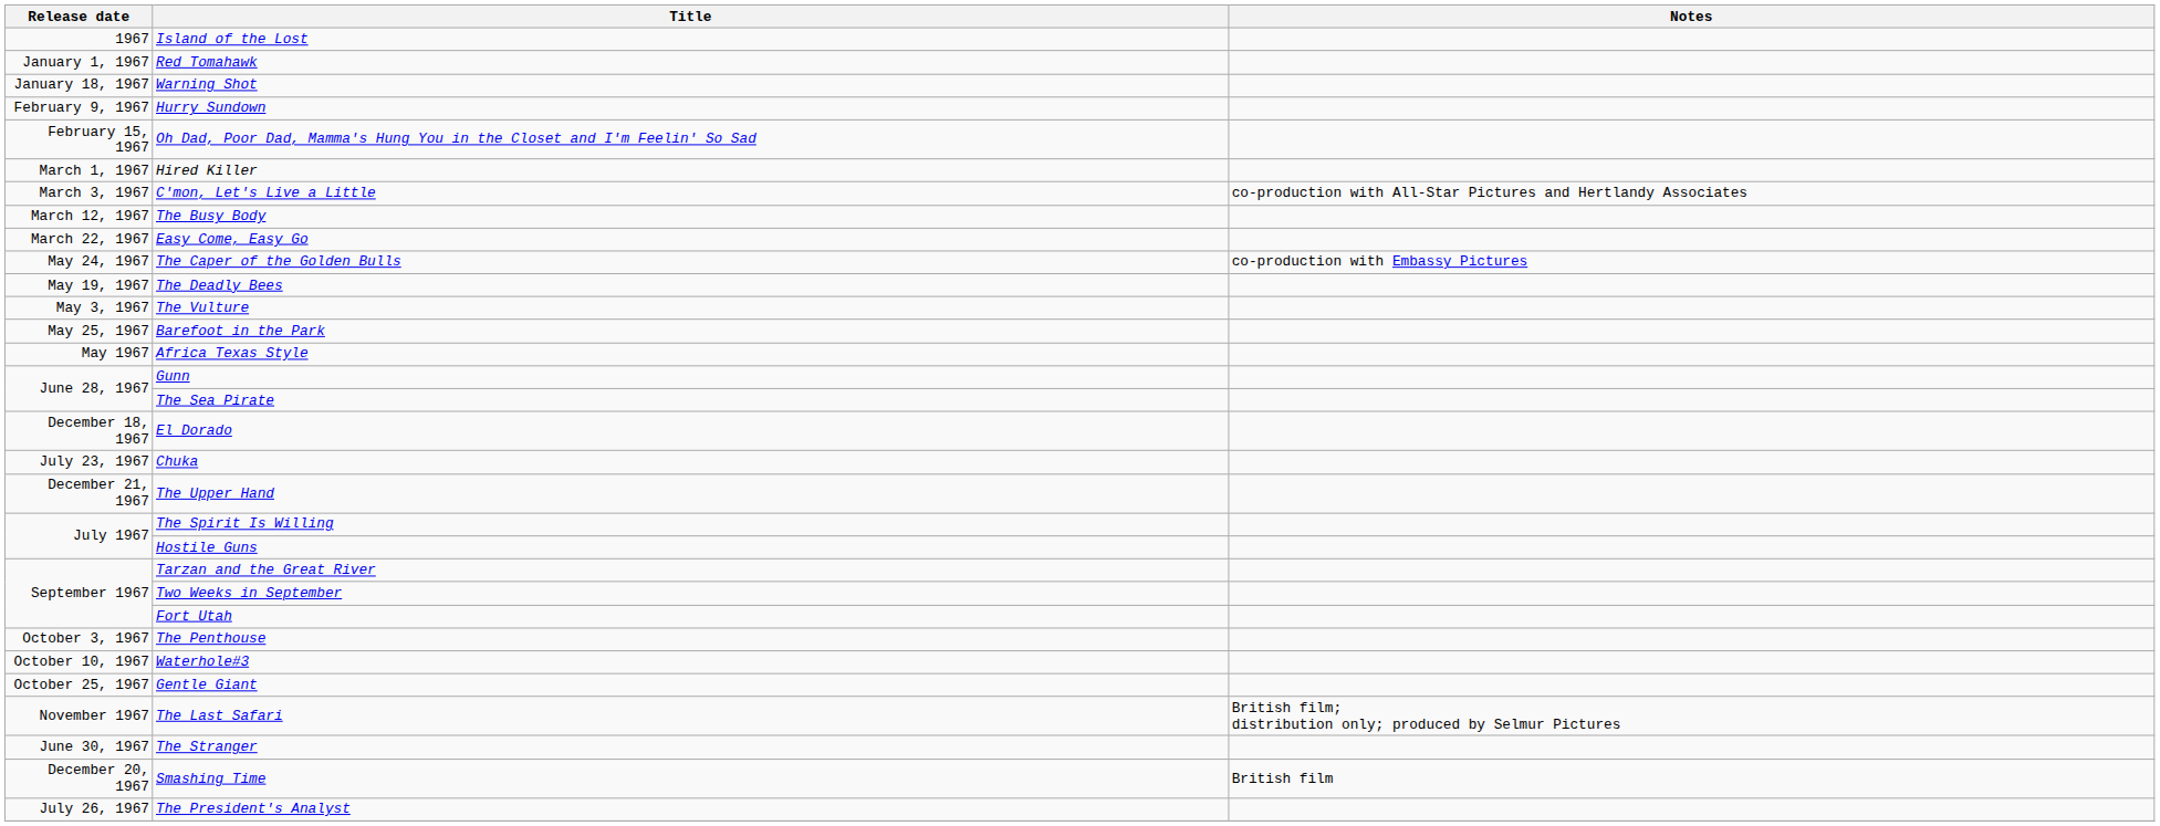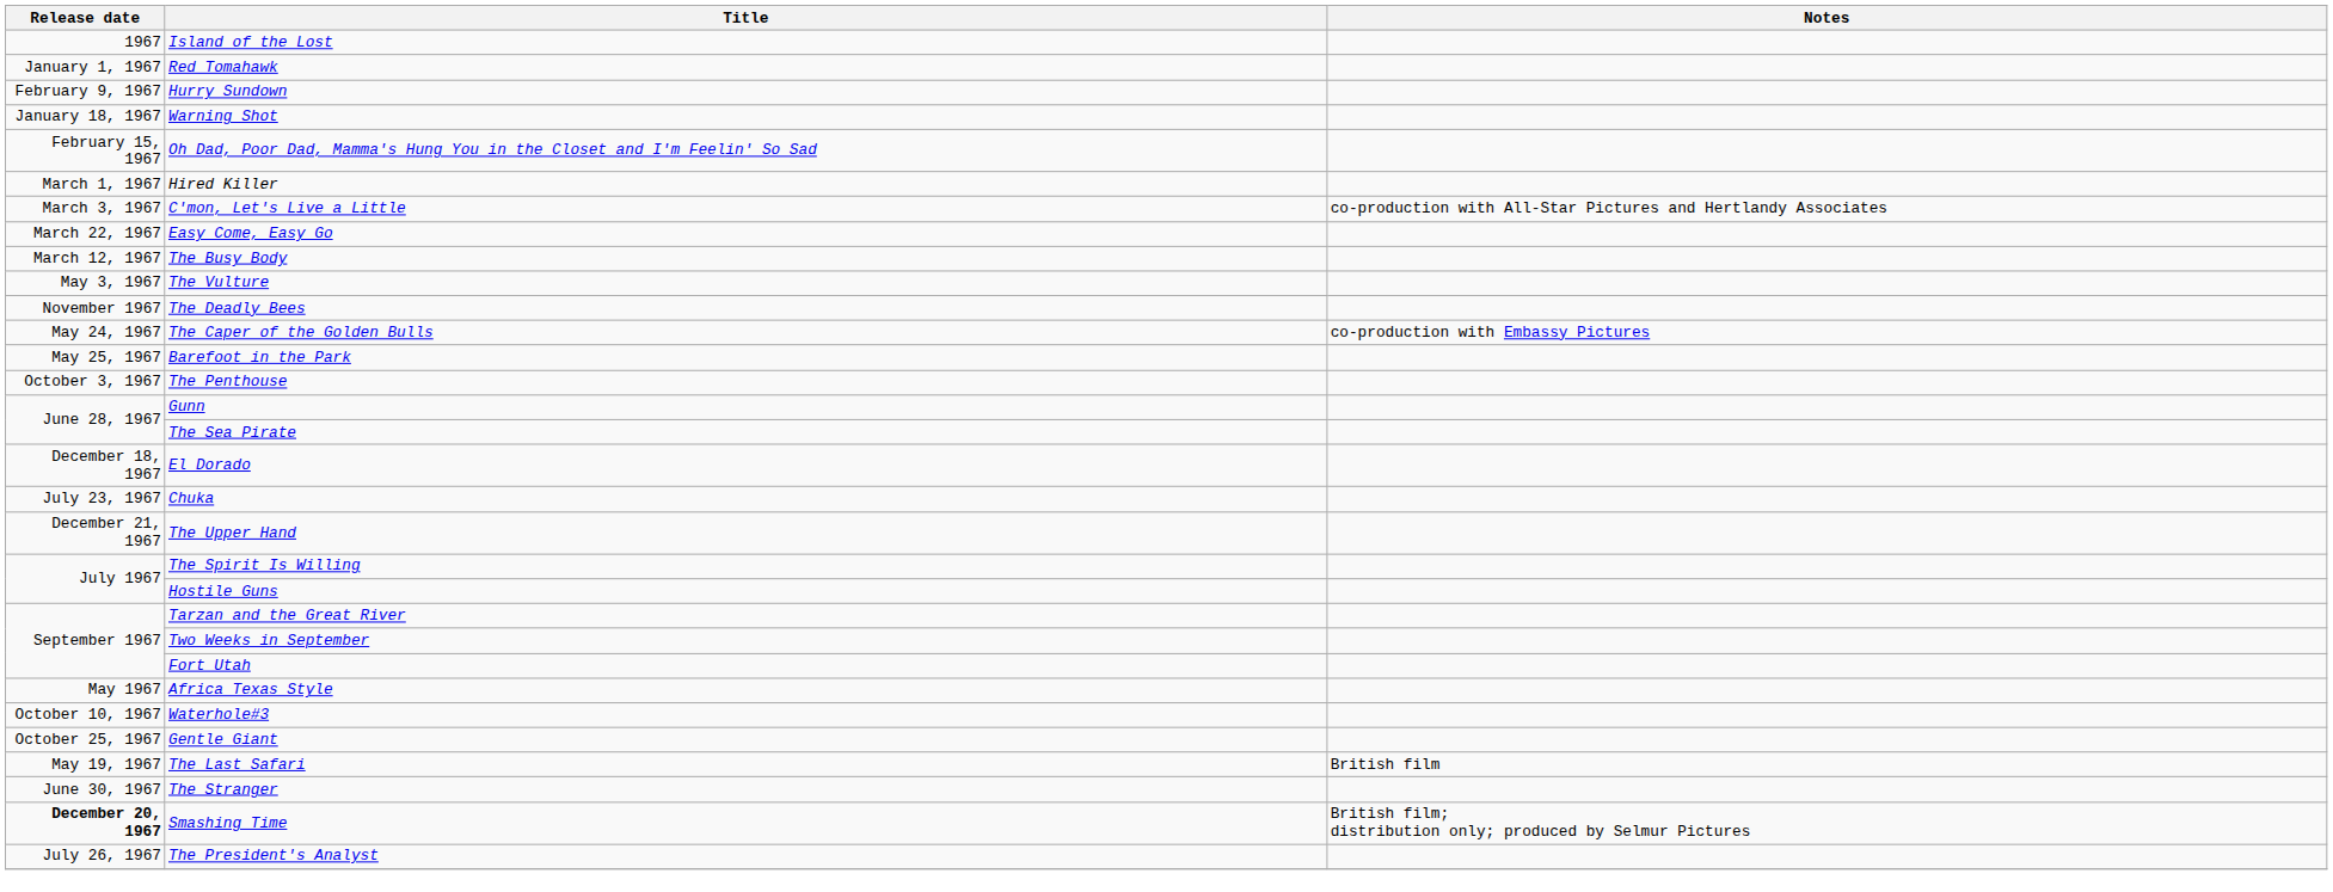 <table class="wikitable sortable" style="width:100%;">
 <tr>
 <th scope="col" style="width:130px;">Release date</th>
 <th>Title</th>
 <th>Notes</th>
 </tr>
 <tr>
 <td style="text-align:right;">1967</td>
 <td><em><a href='#'>Island of the Lost</a></em></td>
 <td></td>
 </tr>
 <tr>
 <td style="text-align:right;">January 1, 1967</td>
 <td><em><a href='#'>Red Tomahawk</a></em></td>
 <td></td>
 </tr>
 <tr>
-<td style="text-align:right;">January 18, 1967</td>
-<td><em><a href='#'>Warning Shot</a></em></td>
+<td style="text-align:right;">February 9, 1967</td>
+<td><em><a href='#'>Hurry Sundown</a></em></td>
 <td></td>
 </tr>
 <tr>
-<td style="text-align:right;">February 9, 1967</td>
-<td><em><a href='#'>Hurry Sundown</a></em></td>
+<td style="text-align:right;">January 18, 1967</td>
+<td><em><a href='#'>Warning Shot</a></em></td>
 <td></td>
 </tr>
 <tr>
 <td style="text-align:right;">February 15, 1967</td>
 <td><em><a href='#'>Oh Dad, Poor Dad, Mamma's Hung You in the Closet and I'm Feelin' So Sad</a></em></td>
 <td></td>
 </tr>
 <tr>
 <td style="text-align:right;">March 1, 1967</td>
 <td><em>Hired Killer</em></td>
 <td></td>
 </tr>
 <tr>
 <td style="text-align:right;">March 3, 1967</td>
 <td><em><a href='#'>C'mon, Let's Live a Little</a></em></td>
 <td>co-production with All-Star Pictures and Hertlandy Associates</td>
 </tr>
 <tr>
+<td style="text-align:right;">March 22, 1967</td>
+<td><em><a href='#'>Easy Come, Easy Go</a></em></td>
+<td></td>
+</tr>
+<tr>
 <td style="text-align:right;">March 12, 1967</td>
 <td><em><a href='#'>The Busy Body</a></em></td>
 <td></td>
 </tr>
 <tr>
-<td style="text-align:right;">March 22, 1967</td>
-<td><em><a href='#'>Easy Come, Easy Go</a></em></td>
+<td style="text-align:right;">May 3, 1967</td>
+<td><em><a href='#'>The Vulture</a></em></td>
+<td></td>
+</tr>
+<tr>
+<td style="text-align:right;">November 1967</td>
+<td><em><a href='#'>The Deadly Bees</a></em></td>
 <td></td>
 </tr>
 <tr>
 <td style="text-align:right;">May 24, 1967</td>
 <td><em><a href='#'>The Caper of the Golden Bulls</a></em></td>
 <td>co-production with <a href='#'>Embassy Pictures</a></td>
 </tr>
 <tr>
-<td style="text-align:right;">May 19, 1967</td>
-<td><em><a href='#'>The Deadly Bees</a></em></td>
-<td></td>
-</tr>
-<tr>
-<td style="text-align:right;">May 3, 1967</td>
-<td><em><a href='#'>The Vulture</a></em></td>
-<td></td>
-</tr>
-<tr>
 <td style="text-align:right;">May 25, 1967</td>
 <td><em><a href='#'>Barefoot in the Park</a></em></td>
 <td></td>
 </tr>
 <tr>
-<td style="text-align:right;">May 1967</td>
-<td><em><a href='#'>Africa Texas Style</a></em></td>
+<td style="text-align:right;">October 3, 1967</td>
+<td><em><a href='#'>The Penthouse</a></em></td>
 <td></td>
 </tr>
 <tr>
 <td style="text-align:right;" rowspan="2">June 28, 1967</td>
 <td><em><a href='#'>Gunn</a></em></td>
 <td></td>
 </tr>
 <tr>
 <td><em><a href='#'>The Sea Pirate</a></em></td>
 <td></td>
 </tr>
 <tr>
 <td style="text-align:right;">December 18, 1967</td>
 <td><em><a href='#'>El Dorado</a></em></td>
 <td></td>
 </tr>
 <tr>
 <td style="text-align:right;">July 23, 1967</td>
 <td><em><a href='#'>Chuka</a></em></td>
 <td></td>
 </tr>
 <tr>
 <td style="text-align:right;">December 21, 1967</td>
 <td><em><a href='#'>The Upper Hand</a></em></td>
 <td></td>
 </tr>
 <tr>
 <td style="text-align:right;" rowspan="2">July 1967</td>
 <td><em><a href='#'>The Spirit Is Willing</a></em></td>
 <td></td>
 </tr>
 <tr>
 <td><em><a href='#'>Hostile Guns</a></em></td>
 <td></td>
 </tr>
 <tr>
 <td style="text-align:right;" rowspan="3">September 1967</td>
 <td><em><a href='#'>Tarzan and the Great River</a></em></td>
 <td></td>
 </tr>
 <tr>
 <td><em><a href='#'>Two Weeks in September</a></em></td>
 <td></td>
 </tr>
 <tr>
 <td><em><a href='#'>Fort Utah</a></em></td>
 <td></td>
 </tr>
 <tr>
-<td style="text-align:right;">October 3, 1967</td>
-<td><em><a href='#'>The Penthouse</a></em></td>
+<td style="text-align:right;">May 1967</td>
+<td><em><a href='#'>Africa Texas Style</a></em></td>
 <td></td>
 </tr>
 <tr>
 <td style="text-align:right;">October 10, 1967</td>
 <td><em><a href='#'>Waterhole#3</a></em></td>
 <td></td>
 </tr>
 <tr>
 <td style="text-align:right;">October 25, 1967</td>
 <td><em><a href='#'>Gentle Giant</a></em></td>
 <td></td>
 </tr>
 <tr>
-<td style="text-align:right;">November 1967</td>
+<td style="text-align:right;">May 19, 1967</td>
 <td><em><a href='#'>The Last Safari</a></em></td>
-<td>British film;<br>distribution only; produced by Selmur Pictures</td>
+<td>British film</td>
 </tr>
 <tr>
 <td style="text-align:right;">June 30, 1967</td>
 <td><em><a href='#'>The Stranger</a></em></td>
 <td></td>
 </tr>
 <tr>
-<td style="text-align:right;">December 20, 1967</td>
+<td style="text-align:right;"><strong>December 20, 1967</strong></td>
 <td><em><a href='#'>Smashing Time</a></em></td>
-<td>British film</td>
+<td>British film;<br>distribution only; produced by Selmur Pictures</td>
 </tr>
 <tr>
 <td style="text-align:right;">July 26, 1967</td>
 <td><em><a href='#'>The President's Analyst</a></em></td>
 <td></td>
 </tr>
 <tr>
 </tr>
 </table>
